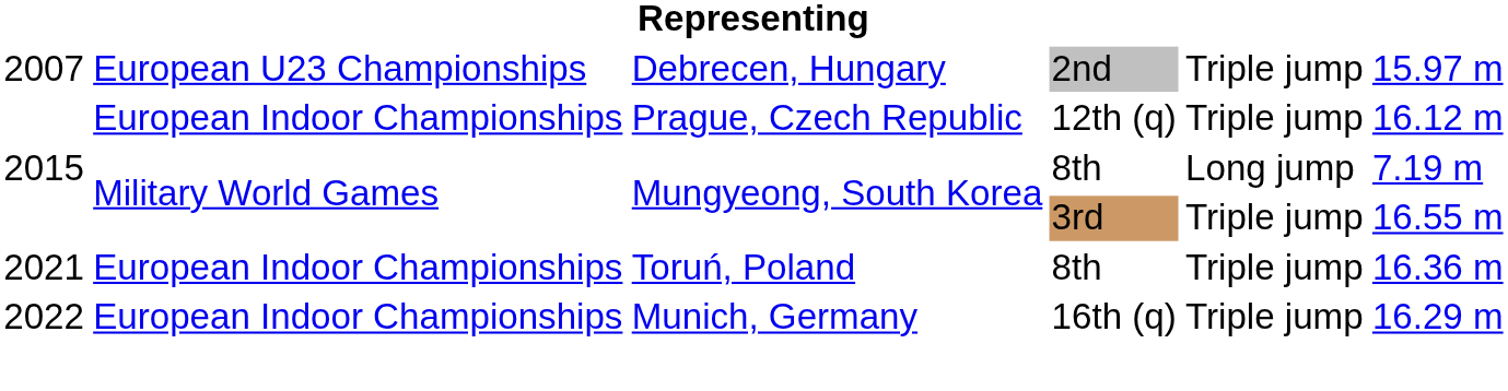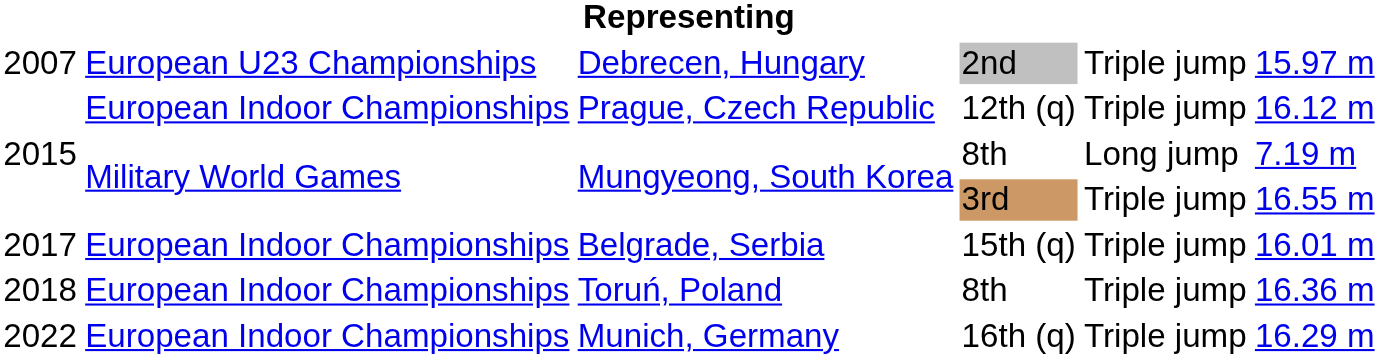 <table>
 <tr>
 <th colspan="6">Representing </th>
 </tr>
 <tr>
 <td>2007</td>
 <td><a href='#'>European U23 Championships</a></td>
 <td><a href='#'>Debrecen, Hungary</a></td>
 <td bgcolor=silver>2nd</td>
 <td>Triple jump</td>
 <td><a href='#'>15.97 m</a></td>
 </tr>
 <tr>
 <td rowspan=3>2015</td>
 <td><a href='#'>European Indoor Championships</a></td>
 <td><a href='#'>Prague, Czech Republic</a></td>
 <td>12th (q)</td>
 <td>Triple jump</td>
 <td><a href='#'>16.12 m</a></td>
 </tr>
 <tr>
 <td rowspan=2><a href='#'>Military World Games</a></td>
 <td rowspan=2><a href='#'>Mungyeong, South Korea</a></td>
 <td>8th</td>
 <td>Long jump</td>
 <td><a href='#'>7.19 m</a></td>
 </tr>
 <tr>
 <td bgcolor=cc9966>3rd</td>
 <td>Triple jump</td>
 <td><a href='#'>16.55 m</a></td>
 </tr>
 <tr>
-<td>2021</td>
+<td>2017</td>
+<td><a href='#'>European Indoor Championships</a></td>
+<td><a href='#'>Belgrade, Serbia</a></td>
+<td>15th (q)</td>
+<td>Triple jump</td>
+<td><a href='#'>16.01 m</a></td>
+</tr>
+<tr>
+<td>2018</td>
 <td><a href='#'>European Indoor Championships</a></td>
 <td><a href='#'>Toruń, Poland</a></td>
 <td>8th</td>
 <td>Triple jump</td>
 <td><a href='#'>16.36 m</a></td>
 </tr>
 <tr>
 <td>2022</td>
 <td><a href='#'>European Indoor Championships</a></td>
 <td><a href='#'>Munich, Germany</a></td>
 <td>16th (q)</td>
 <td>Triple jump</td>
 <td><a href='#'>16.29 m</a></td>
 </tr>
 </table>
